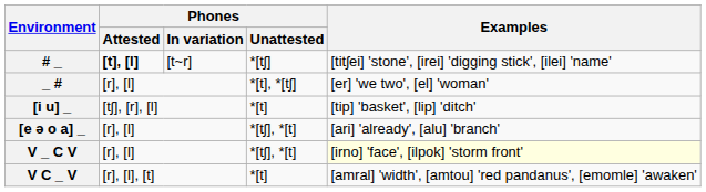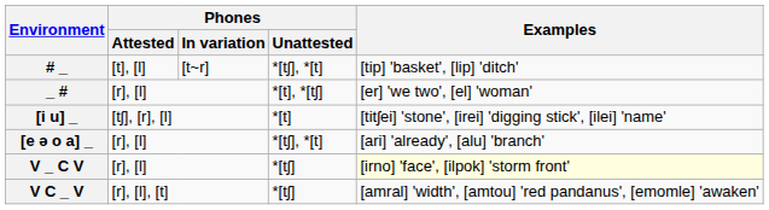 <table class="wikitable">
 <tr>
 <th rowspan="2"><a href='#'>Environment</a></th>
 <th colspan="3">Phones</th>
 <th rowspan="2">Examples</th>
 </tr>
 <tr>
 <th>Attested</th>
 <th>In variation</th>
 <th>Unattested</th>
 </tr>
 <tr>
 <th># _</th>
-<td><strong>[t], [l]</strong></td>
+<td>[t], [l]</td>
 <td>[t~r]</td>
-<td>*[tʃ]</td>
-<td>[titʃei] 'stone', [irei] 'digging stick', [ilei] 'name'</td>
+<td>*[tʃ], *[t]</td>
+<td>[tip] 'basket', [lip] 'ditch'</td>
 </tr>
 <tr>
 <th>_ #</th>
 <td colspan="2">[r], [l]</td>
 <td>*[t], *[tʃ]</td>
 <td>[er] 'we two', [el] 'woman'</td>
 </tr>
 <tr>
 <th>[i u] _</th>
 <td colspan="2">[tʃ], [r], [l]</td>
 <td>*[t]</td>
-<td>[tip] 'basket', [lip] 'ditch'</td>
+<td>[titʃei] 'stone', [irei] 'digging stick', [ilei] 'name'</td>
 </tr>
 <tr>
 <th>[e ə o a] _</th>
 <td colspan="2">[r], [l]</td>
 <td>*[tʃ], *[t]</td>
 <td>[ari] 'already', [alu] 'branch'</td>
 </tr>
 <tr>
 <th>V _ C V</th>
 <td colspan="2">[r], [l]</td>
-<td>*[tʃ], *[t]</td>
+<td>*[tʃ]</td>
 <td style="background: lightyellow;">[irno] 'face', [ilpok] 'storm front'</td>
 </tr>
 <tr>
 <th>V C _ V</th>
 <td colspan="2">[r], [l], [t]</td>
-<td>*[t]</td>
+<td>*[tʃ]</td>
 <td>[amral] 'width', [amtou] 'red pandanus', [emomle] 'awaken'</td>
 </tr>
 </table>
